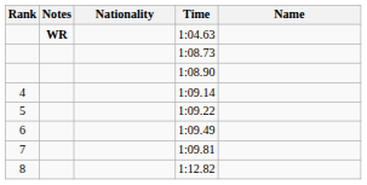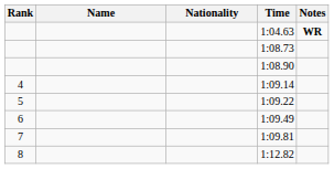 <table class="wikitable sortable" style="text-align:center">
 <tr>
 <th>Rank</th>
-<th>Notes</th>
+<th style="width:180px">Name</th>
 <th style="width:125px">Nationality</th>
 <th>Time</th>
-<th style="width:180px">Name</th>
+<th>Notes</th>
 </tr>
 <tr>
 <td></td>
-<td><strong>WR</strong></td>
+<td style="text-align:left;"></td>
 <td style="text-align:left;"></td>
 <td>1:04.63</td>
-<td style="text-align:left;"></td>
+<td><strong>WR</strong></td>
 </tr>
 <tr>
 <td></td>
-<td></td>
+<td style="text-align:left;"></td>
 <td style="text-align:left;"></td>
 <td>1:08.73</td>
-<td style="text-align:left;"></td>
+<td></td>
 </tr>
 <tr>
 <td></td>
-<td></td>
+<td style="text-align:left;"></td>
 <td style="text-align:left;"></td>
 <td>1:08.90</td>
-<td style="text-align:left;"></td>
+<td></td>
 </tr>
 <tr>
 <td>4</td>
-<td></td>
+<td style="text-align:left;"></td>
 <td style="text-align:left;"></td>
 <td>1:09.14</td>
-<td style="text-align:left;"></td>
+<td></td>
 </tr>
 <tr>
 <td>5</td>
-<td></td>
+<td style="text-align:left;"></td>
 <td style="text-align:left;"></td>
 <td>1:09.22</td>
-<td style="text-align:left;"></td>
+<td></td>
 </tr>
 <tr>
 <td>6</td>
-<td></td>
+<td style="text-align:left;"></td>
 <td style="text-align:left;"></td>
 <td>1:09.49</td>
-<td style="text-align:left;"></td>
+<td></td>
 </tr>
 <tr>
 <td>7</td>
-<td></td>
+<td style="text-align:left;"></td>
 <td style="text-align:left;"></td>
 <td>1:09.81</td>
-<td style="text-align:left;"></td>
+<td></td>
 </tr>
 <tr>
 <td>8</td>
-<td></td>
+<td style="text-align:left;"></td>
 <td style="text-align:left;"></td>
 <td>1:12.82</td>
-<td style="text-align:left;"></td>
+<td></td>
 </tr>
 </table>
